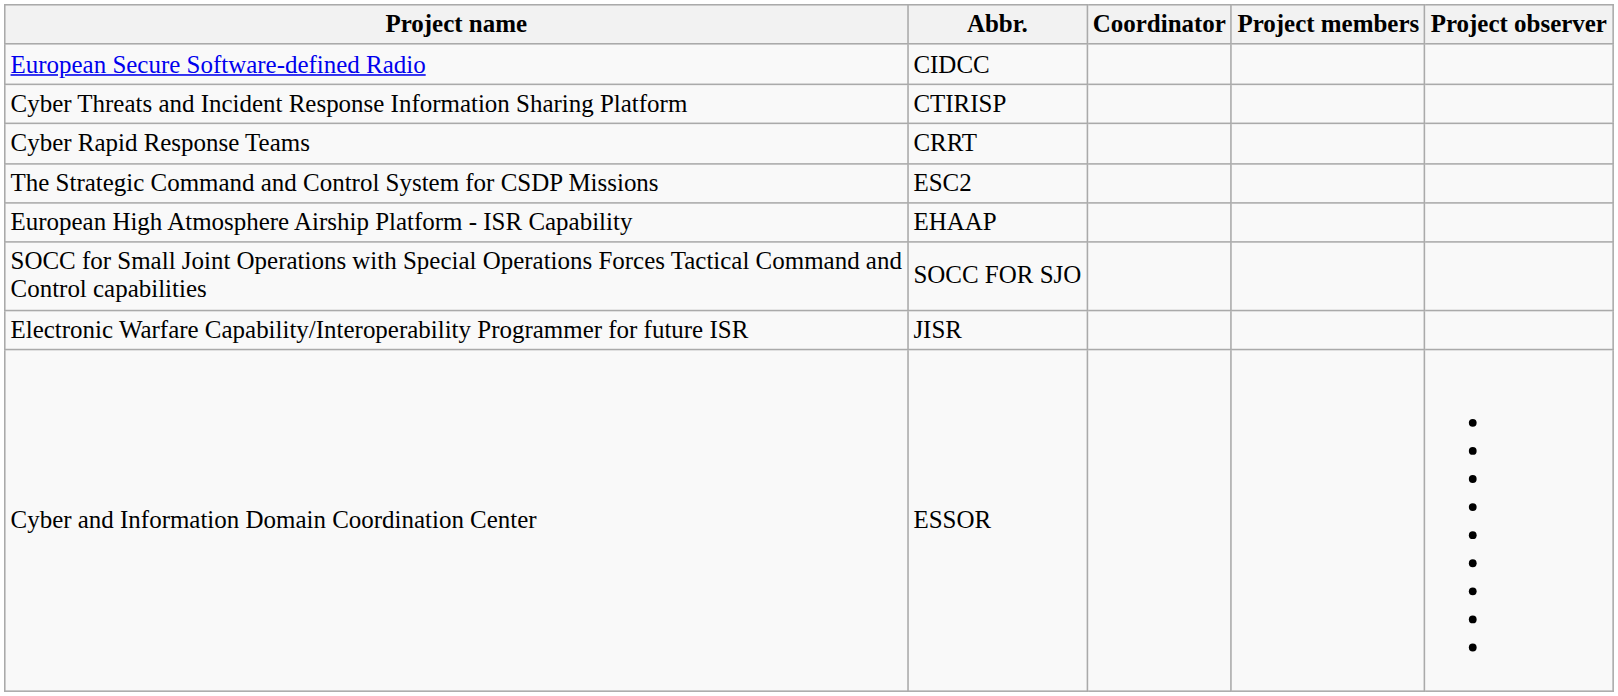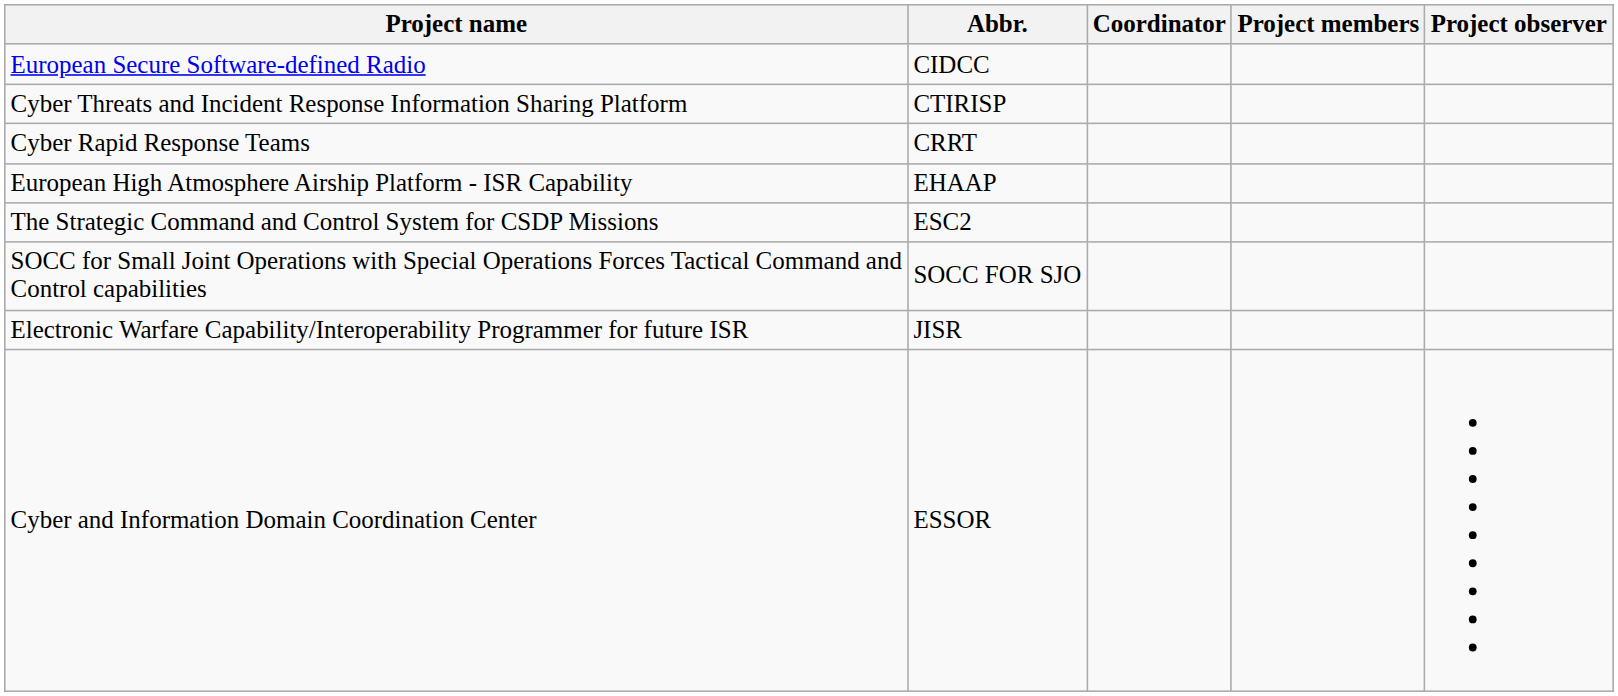 <table class="wikitable">
 <tr>
 <th>Project name</th>
 <th>Abbr.</th>
 <th>Coordinator</th>
 <th>Project members</th>
 <th>Project observer</th>
 </tr>
 <tr>
 <td><a href='#'>European Secure Software-defined Radio</a></td>
 <td>CIDCC</td>
 <td></td>
 <td></td>
 <td></td>
 </tr>
 <tr>
 <td>Cyber Threats and Incident Response Information Sharing Platform</td>
 <td>CTIRISP</td>
 <td></td>
 <td></td>
 </tr>
 <tr>
 <td>Cyber Rapid Response Teams</td>
 <td>CRRT</td>
 <td></td>
 <td></td>
 <td></td>
 </tr>
 <tr>
+<td>European High Atmosphere Airship Platform - ISR Capability</td>
+<td>EHAAP</td>
+<td></td>
+<td></td>
+<td></td>
+</tr>
+<tr>
 <td>The Strategic Command and Control System for CSDP Missions</td>
 <td>ESC2</td>
 <td></td>
 <td><br></td>
-<td></td>
-</tr>
-<tr>
-<td>European High Atmosphere Airship Platform - ISR Capability</td>
-<td>EHAAP</td>
-<td></td>
-<td></td>
 <td></td>
 </tr>
 <tr>
 <td>SOCC for Small Joint Operations with Special Operations Forces Tactical Command and<br>Control capabilities</td>
 <td>SOCC FOR SJO</td>
 <td></td>
 <td></td>
 <td></td>
 </tr>
 <tr>
 <td>Electronic Warfare Capability/Interoperability Programmer for future ISR</td>
 <td>JISR</td>
 <td></td>
 <td></td>
 <td></td>
 </tr>
 <tr>
 <td>Cyber and Information Domain Coordination Center</td>
 <td>ESSOR</td>
 <td></td>
 <td></td>
 <td {{columns-list><br><ul><li></li><li></li><li></li><li></li><li></li><li></li><li></li><li></li><li></li></ul></td>
 </tr>
 </table>
